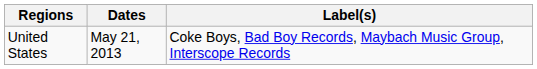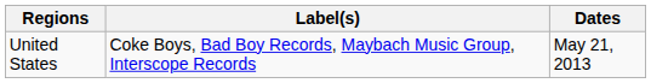 <table class="wikitable">
 <tr>
 <th>Regions</th>
+<th>Label(s)</th>
 <th>Dates</th>
-<th>Label(s)</th>
 </tr>
 <tr>
 <td>United States</td>
+<td>Coke Boys, <a href='#'>Bad Boy Records</a>, <a href='#'>Maybach Music Group</a>, <a href='#'>Interscope Records</a></td>
 <td>May 21, 2013</td>
-<td>Coke Boys, <a href='#'>Bad Boy Records</a>, <a href='#'>Maybach Music Group</a>, <a href='#'>Interscope Records</a></td>
 </tr>
 </table>
